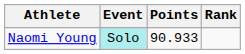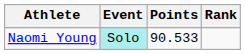 <table class="wikitable" style="font-size:90%">
 <tr>
 <th>Athlete</th>
 <th>Event</th>
 <th>Points</th>
 <th>Rank</th>
 </tr>
 <tr style="font-size:95%">
 </tr>
 <tr align=center>
 <td align=left><a href='#'>Naomi Young</a></td>
 <td style="background: paleturquoise;">Solo</td>
-<td>90.933</td>
+<td>90.533</td>
 <td></td>
 </tr>
 </table>
